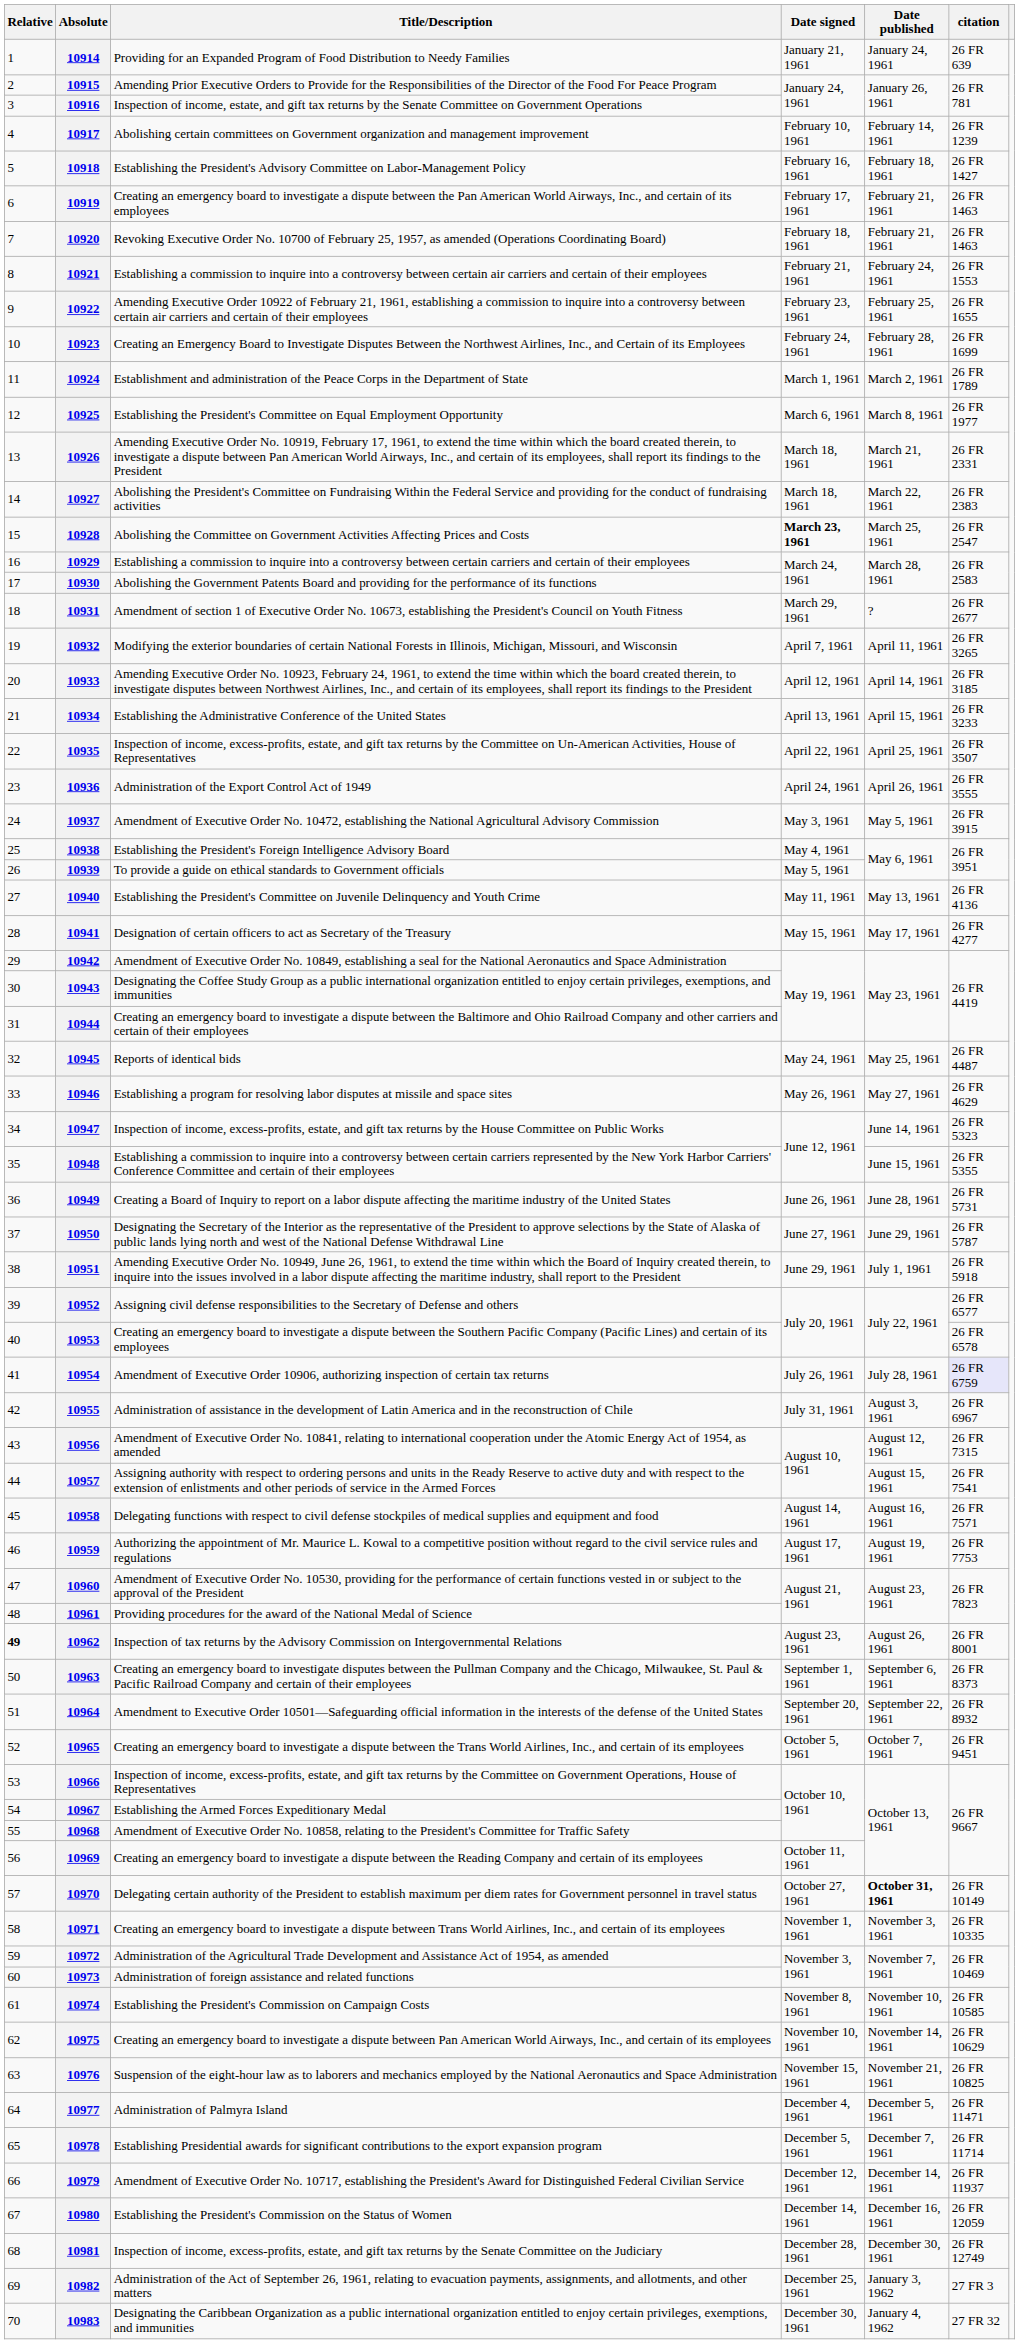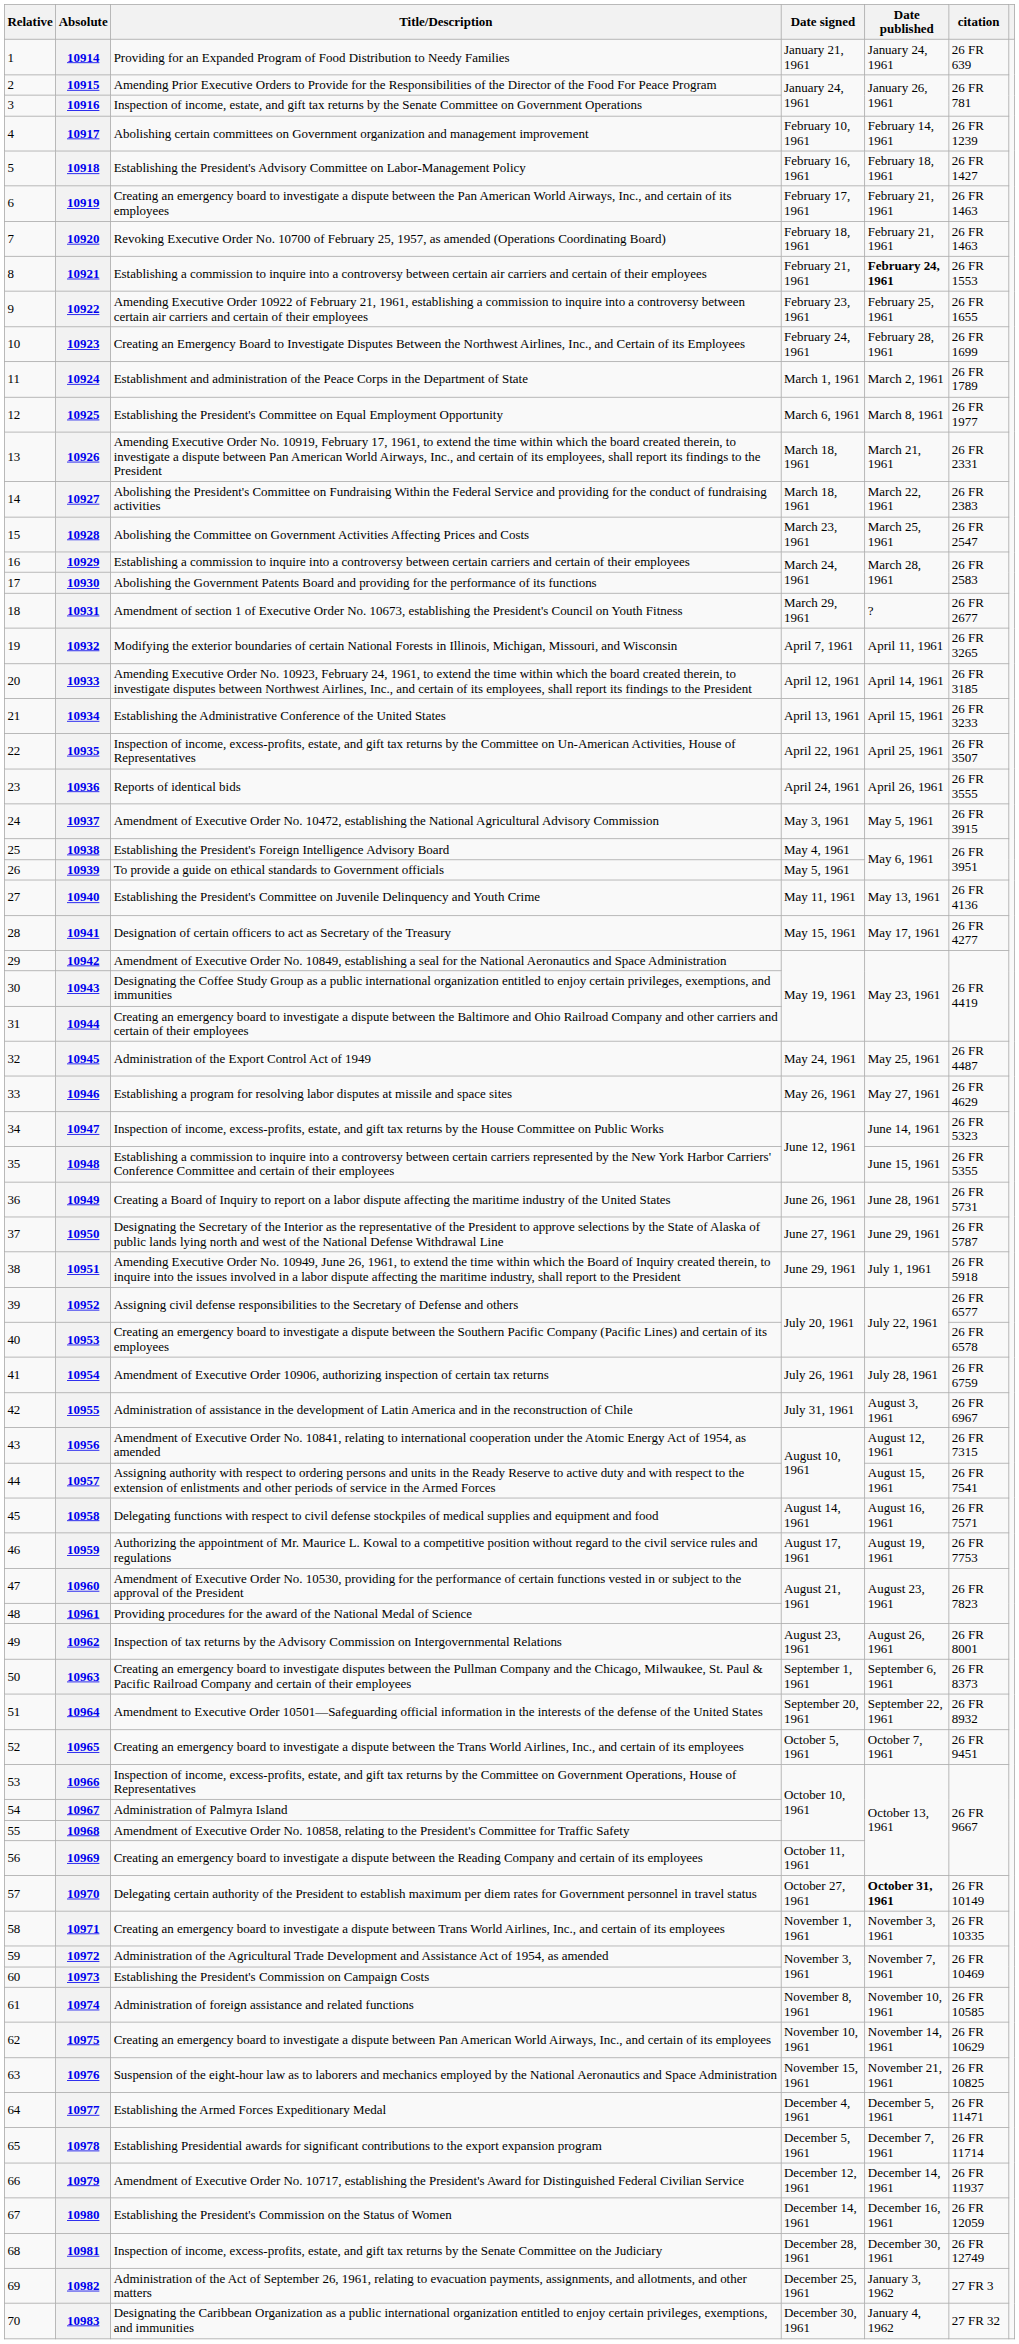 <table class="wikitable">
 <tr>
 <th>Relative </th>
 <th>Absolute </th>
 <th>Title/Description</th>
 <th>Date signed</th>
 <th>Date published</th>
 <th>citation</th>
 <th class="unsortable"></th>
 </tr>
 <tr>
 <td>1</td>
 <th><a href='#'>10914</a></th>
 <td>Providing for an Expanded Program of Food Distribution to Needy Families</td>
 <td>January 21, 1961</td>
 <td>January 24, 1961</td>
 <td>26 FR 639</td>
 <td rowspan="70"></td>
 </tr>
 <tr>
 <td>2</td>
 <th><a href='#'>10915</a></th>
 <td>Amending Prior Executive Orders to Provide for the Responsibilities of the Director of the Food For Peace Program</td>
 <td rowspan="2">January 24, 1961</td>
 <td rowspan="2">January 26, 1961</td>
 <td rowspan="2">26 FR 781</td>
 </tr>
 <tr>
 <td>3</td>
 <th><a href='#'>10916</a></th>
 <td>Inspection of income, estate, and gift tax returns by the Senate Committee on Government Operations</td>
 </tr>
 <tr>
 <td>4</td>
 <th><a href='#'>10917</a></th>
 <td>Abolishing certain committees on Government organization and management improvement</td>
 <td>February 10, 1961</td>
 <td>February 14, 1961</td>
 <td>26 FR 1239</td>
 </tr>
 <tr>
 <td>5</td>
 <th><a href='#'>10918</a></th>
 <td>Establishing the President's Advisory Committee on Labor-Management Policy</td>
 <td>February 16, 1961</td>
 <td>February 18, 1961</td>
 <td>26 FR 1427</td>
 </tr>
 <tr>
 <td>6</td>
 <th><a href='#'>10919</a></th>
 <td>Creating an emergency board to investigate a dispute between the Pan American World Airways, Inc., and certain of its employees</td>
 <td>February 17, 1961</td>
 <td>February 21, 1961</td>
 <td>26 FR 1463</td>
 </tr>
 <tr>
 <td>7</td>
 <th><a href='#'>10920</a></th>
 <td>Revoking Executive Order No. 10700 of February 25, 1957, as amended (Operations Coordinating Board)</td>
 <td>February 18, 1961</td>
 <td>February 21, 1961</td>
 <td>26 FR 1463</td>
 </tr>
 <tr>
 <td>8</td>
 <th><a href='#'>10921</a></th>
 <td>Establishing a commission to inquire into a controversy between certain air carriers and certain of their employees</td>
 <td>February 21, 1961</td>
-<td>February 24, 1961</td>
+<td><strong>February 24, 1961</strong></td>
 <td>26 FR 1553</td>
 </tr>
 <tr>
 <td>9</td>
 <th><a href='#'>10922</a></th>
 <td>Amending Executive Order 10922 of February 21, 1961, establishing a commission to inquire into a controversy between certain air carriers and certain of their employees</td>
 <td>February 23, 1961</td>
 <td>February 25, 1961</td>
 <td>26 FR 1655</td>
 </tr>
 <tr>
 <td>10</td>
 <th><a href='#'>10923</a></th>
 <td>Creating an Emergency Board to Investigate Disputes Between the Northwest Airlines, Inc., and Certain of its Employees</td>
 <td>February 24, 1961</td>
 <td>February 28, 1961</td>
 <td>26 FR 1699</td>
 </tr>
 <tr>
 <td>11</td>
 <th><a href='#'>10924</a></th>
 <td>Establishment and administration of the Peace Corps in the Department of State</td>
 <td>March 1, 1961</td>
 <td>March 2, 1961</td>
 <td>26 FR 1789</td>
 </tr>
 <tr>
 <td>12</td>
 <th><a href='#'>10925</a></th>
 <td>Establishing the President's Committee on Equal Employment Opportunity</td>
 <td>March 6, 1961</td>
 <td>March 8, 1961</td>
 <td>26 FR 1977</td>
 </tr>
 <tr>
 <td>13</td>
 <th><a href='#'>10926</a></th>
 <td>Amending Executive Order No. 10919, February 17, 1961, to extend the time within which the board created therein, to investigate a dispute between Pan American World Airways, Inc., and certain of its employees, shall report its findings to the President</td>
 <td>March 18, 1961</td>
 <td>March 21, 1961</td>
 <td>26 FR 2331</td>
 </tr>
 <tr>
 <td>14</td>
 <th><a href='#'>10927</a></th>
 <td>Abolishing the President's Committee on Fundraising Within the Federal Service and providing for the conduct of fundraising activities</td>
 <td>March 18, 1961</td>
 <td>March 22, 1961</td>
 <td>26 FR 2383</td>
 </tr>
 <tr>
 <td>15</td>
 <th><a href='#'>10928</a></th>
 <td>Abolishing the Committee on Government Activities Affecting Prices and Costs</td>
-<td><strong>March 23, 1961</strong></td>
+<td>March 23, 1961</td>
 <td>March 25, 1961</td>
 <td>26 FR 2547</td>
 </tr>
 <tr>
 <td>16</td>
 <th><a href='#'>10929</a></th>
 <td>Establishing a commission to inquire into a controversy between certain carriers and certain of their employees</td>
 <td rowspan="2">March 24, 1961</td>
 <td rowspan="2">March 28, 1961</td>
 <td rowspan="2">26 FR 2583</td>
 </tr>
 <tr>
 <td>17</td>
 <th><a href='#'>10930</a></th>
 <td>Abolishing the Government Patents Board and providing for the performance of its functions</td>
 </tr>
 <tr>
 <td>18</td>
 <th><a href='#'>10931</a></th>
 <td>Amendment of section 1 of Executive Order No. 10673, establishing the President's Council on Youth Fitness</td>
 <td>March 29, 1961</td>
 <td>?</td>
 <td>26 FR 2677</td>
 </tr>
 <tr>
 <td>19</td>
 <th><a href='#'>10932</a></th>
 <td>Modifying the exterior boundaries of certain National Forests in Illinois, Michigan, Missouri, and Wisconsin</td>
 <td>April 7, 1961</td>
 <td>April 11, 1961</td>
 <td>26 FR 3265</td>
 </tr>
 <tr>
 <td>20</td>
 <th><a href='#'>10933</a></th>
 <td>Amending Executive Order No. 10923, February 24, 1961, to extend the time within which the board created therein, to investigate disputes between Northwest Airlines, Inc., and certain of its employees, shall report its findings to the President</td>
 <td>April 12, 1961</td>
 <td>April 14, 1961</td>
 <td>26 FR 3185</td>
 </tr>
 <tr>
 <td>21</td>
 <th><a href='#'>10934</a></th>
 <td>Establishing the Administrative Conference of the United States</td>
 <td>April 13, 1961</td>
 <td>April 15, 1961</td>
 <td>26 FR 3233</td>
 </tr>
 <tr>
 <td>22</td>
 <th><a href='#'>10935</a></th>
 <td>Inspection of income, excess-profits, estate, and gift tax returns by the Committee on Un-American Activities, House of Representatives</td>
 <td>April 22, 1961</td>
 <td>April 25, 1961</td>
 <td>26 FR 3507</td>
 </tr>
 <tr>
 <td>23</td>
 <th><a href='#'>10936</a></th>
-<td>Administration of the Export Control Act of 1949</td>
+<td>Reports of identical bids</td>
 <td>April 24, 1961</td>
 <td>April 26, 1961</td>
 <td>26 FR 3555</td>
 </tr>
 <tr>
 <td>24</td>
 <th><a href='#'>10937</a></th>
 <td>Amendment of Executive Order No. 10472, establishing the National Agricultural Advisory Commission</td>
 <td>May 3, 1961</td>
 <td>May 5, 1961</td>
 <td>26 FR 3915</td>
 </tr>
 <tr>
 <td>25</td>
 <th><a href='#'>10938</a></th>
 <td>Establishing the President's Foreign Intelligence Advisory Board</td>
 <td>May 4, 1961</td>
 <td rowspan="2">May 6, 1961</td>
 <td rowspan="2">26 FR 3951</td>
 </tr>
 <tr>
 <td>26</td>
 <th><a href='#'>10939</a></th>
 <td>To provide a guide on ethical standards to Government officials</td>
 <td>May 5, 1961</td>
 </tr>
 <tr>
 <td>27</td>
 <th><a href='#'>10940</a></th>
 <td>Establishing the President's Committee on Juvenile Delinquency and Youth Crime</td>
 <td>May 11, 1961</td>
 <td>May 13, 1961</td>
 <td>26 FR 4136</td>
 </tr>
 <tr>
 <td>28</td>
 <th><a href='#'>10941</a></th>
 <td>Designation of certain officers to act as Secretary of the Treasury</td>
 <td>May 15, 1961</td>
 <td>May 17, 1961</td>
 <td>26 FR 4277</td>
 </tr>
 <tr>
 <td>29</td>
 <th><a href='#'>10942</a></th>
 <td>Amendment of Executive Order No. 10849, establishing a seal for the National Aeronautics and Space Administration</td>
 <td rowspan="3">May 19, 1961</td>
 <td rowspan="3">May 23, 1961</td>
 <td rowspan="3">26 FR 4419</td>
 </tr>
 <tr>
 <td>30</td>
 <th><a href='#'>10943</a></th>
 <td>Designating the Coffee Study Group as a public international organization entitled to enjoy certain privileges, exemptions, and immunities</td>
 </tr>
 <tr>
 <td>31</td>
 <th><a href='#'>10944</a></th>
 <td>Creating an emergency board to investigate a dispute between the Baltimore and Ohio Railroad Company and other carriers and certain of their employees</td>
 </tr>
 <tr>
 <td>32</td>
 <th><a href='#'>10945</a></th>
-<td>Reports of identical bids</td>
+<td>Administration of the Export Control Act of 1949</td>
 <td>May 24, 1961</td>
 <td>May 25, 1961</td>
 <td>26 FR 4487</td>
 </tr>
 <tr>
 <td>33</td>
 <th><a href='#'>10946</a></th>
 <td>Establishing a program for resolving labor disputes at missile and space sites</td>
 <td>May 26, 1961</td>
 <td>May 27, 1961</td>
 <td>26 FR 4629</td>
 </tr>
 <tr>
 <td>34</td>
 <th><a href='#'>10947</a></th>
 <td>Inspection of income, excess-profits, estate, and gift tax returns by the House Committee on Public Works</td>
 <td rowspan="2">June 12, 1961</td>
 <td>June 14, 1961</td>
 <td>26 FR 5323</td>
 </tr>
 <tr>
 <td>35</td>
 <th><a href='#'>10948</a></th>
 <td>Establishing a commission to inquire into a controversy between certain carriers represented by the New York Harbor Carriers' Conference Committee and certain of their employees</td>
 <td>June 15, 1961</td>
 <td>26 FR 5355</td>
 </tr>
 <tr>
 <td>36</td>
 <th><a href='#'>10949</a></th>
 <td>Creating a Board of Inquiry to report on a labor dispute affecting the maritime industry of the United States</td>
 <td>June 26, 1961</td>
 <td>June 28, 1961</td>
 <td>26 FR 5731</td>
 </tr>
 <tr>
 <td>37</td>
 <th><a href='#'>10950</a></th>
 <td>Designating the Secretary of the Interior as the representative of the President to approve selections by the State of Alaska of public lands lying north and west of the National Defense Withdrawal Line</td>
 <td>June 27, 1961</td>
 <td>June 29, 1961</td>
 <td>26 FR 5787</td>
 </tr>
 <tr>
 <td>38</td>
 <th><a href='#'>10951</a></th>
 <td>Amending Executive Order No. 10949, June 26, 1961, to extend the time within which the Board of Inquiry created therein, to inquire into the issues involved in a labor dispute affecting the maritime industry, shall report to the President</td>
 <td>June 29, 1961</td>
 <td>July 1, 1961</td>
 <td>26 FR 5918</td>
 </tr>
 <tr>
 <td>39</td>
 <th><a href='#'>10952</a></th>
 <td>Assigning civil defense responsibilities to the Secretary of Defense and others</td>
 <td rowspan="2">July 20, 1961</td>
 <td rowspan="2">July 22, 1961</td>
 <td>26 FR 6577</td>
 </tr>
 <tr>
 <td>40</td>
 <th><a href='#'>10953</a></th>
 <td>Creating an emergency board to investigate a dispute between the Southern Pacific Company (Pacific Lines) and certain of its employees</td>
 <td>26 FR 6578</td>
 </tr>
 <tr>
 <td>41</td>
 <th><a href='#'>10954</a></th>
 <td>Amendment of Executive Order 10906, authorizing inspection of certain tax returns</td>
 <td>July 26, 1961</td>
 <td>July 28, 1961</td>
-<td style="background: lavender;">26 FR 6759</td>
+<td>26 FR 6759</td>
 </tr>
 <tr>
 <td>42</td>
 <th><a href='#'>10955</a></th>
 <td>Administration of assistance in the development of Latin America and in the reconstruction of Chile</td>
 <td>July 31, 1961</td>
 <td>August 3, 1961</td>
 <td>26 FR 6967</td>
 </tr>
 <tr>
 <td>43</td>
 <th><a href='#'>10956</a></th>
 <td>Amendment of Executive Order No. 10841, relating to international cooperation under the Atomic Energy Act of 1954, as amended</td>
 <td rowspan="2">August 10, 1961</td>
 <td>August 12, 1961</td>
 <td>26 FR 7315</td>
 </tr>
 <tr>
 <td>44</td>
 <th><a href='#'>10957</a></th>
 <td>Assigning authority with respect to ordering persons and units in the Ready Reserve to active duty and with respect to the extension of enlistments and other periods of service in the Armed Forces</td>
 <td>August 15, 1961</td>
 <td>26 FR 7541</td>
 </tr>
 <tr>
 <td>45</td>
 <th><a href='#'>10958</a></th>
 <td>Delegating functions with respect to civil defense stockpiles of medical supplies and equipment and food</td>
 <td>August 14, 1961</td>
 <td>August 16, 1961</td>
 <td>26 FR 7571</td>
 </tr>
 <tr>
 <td>46</td>
 <th><a href='#'>10959</a></th>
 <td>Authorizing the appointment of Mr. Maurice L. Kowal to a competitive position without regard to the civil service rules and regulations</td>
 <td>August 17, 1961</td>
 <td>August 19, 1961</td>
 <td>26 FR 7753</td>
 </tr>
 <tr>
 <td>47</td>
 <th><a href='#'>10960</a></th>
 <td>Amendment of Executive Order No. 10530, providing for the performance of certain functions vested in or subject to the approval of the President</td>
 <td rowspan="2">August 21, 1961</td>
 <td rowspan="2">August 23, 1961</td>
 <td rowspan="2">26 FR 7823</td>
 </tr>
 <tr>
 <td>48</td>
 <th><a href='#'>10961</a></th>
 <td>Providing procedures for the award of the National Medal of Science</td>
 </tr>
 <tr>
-<td><strong>49</strong></td>
+<td>49</td>
 <th><a href='#'>10962</a></th>
 <td>Inspection of tax returns by the Advisory Commission on Intergovernmental Relations</td>
 <td>August 23, 1961</td>
 <td>August 26, 1961</td>
 <td>26 FR 8001</td>
 </tr>
 <tr>
 <td>50</td>
 <th><a href='#'>10963</a></th>
 <td>Creating an emergency board to investigate disputes between the Pullman Company and the Chicago, Milwaukee, St. Paul & Pacific Railroad Company and certain of their employees</td>
 <td>September 1, 1961</td>
 <td>September 6, 1961</td>
 <td>26 FR 8373</td>
 </tr>
 <tr>
 <td>51</td>
 <th><a href='#'>10964</a></th>
 <td>Amendment to Executive Order 10501—Safeguarding official information in the interests of the defense of the United States</td>
 <td>September 20, 1961</td>
 <td>September 22, 1961</td>
 <td>26 FR 8932</td>
 </tr>
 <tr>
 <td>52</td>
 <th><a href='#'>10965</a></th>
 <td>Creating an emergency board to investigate a dispute between the Trans World Airlines, Inc., and certain of its employees</td>
 <td>October 5, 1961</td>
 <td>October 7, 1961</td>
 <td>26 FR 9451</td>
 </tr>
 <tr>
 <td>53</td>
 <th><a href='#'>10966</a></th>
 <td>Inspection of income, excess-profits, estate, and gift tax returns by the Committee on Government Operations, House of Representatives</td>
 <td rowspan="3">October 10, 1961</td>
 <td rowspan="4">October 13, 1961</td>
 <td rowspan="4">26 FR 9667</td>
 </tr>
 <tr>
 <td>54</td>
 <th><a href='#'>10967</a></th>
-<td>Establishing the Armed Forces Expeditionary Medal</td>
+<td>Administration of Palmyra Island</td>
 </tr>
 <tr>
 <td>55</td>
 <th><a href='#'>10968</a></th>
 <td>Amendment of Executive Order No. 10858, relating to the President's Committee for Traffic Safety</td>
 </tr>
 <tr>
 <td>56</td>
 <th><a href='#'>10969</a></th>
 <td>Creating an emergency board to investigate a dispute between the Reading Company and certain of its employees</td>
 <td>October 11, 1961</td>
 </tr>
 <tr>
 <td>57</td>
 <th><a href='#'>10970</a></th>
 <td>Delegating certain authority of the President to establish maximum per diem rates for Government personnel in travel status</td>
 <td>October 27, 1961</td>
 <td><strong>October 31, 1961</strong></td>
 <td>26 FR 10149</td>
 </tr>
 <tr>
 <td>58</td>
 <th><a href='#'>10971</a></th>
 <td>Creating an emergency board to investigate a dispute between Trans World Airlines, Inc., and certain of its employees</td>
 <td>November 1, 1961</td>
 <td>November 3, 1961</td>
 <td>26 FR 10335</td>
 </tr>
 <tr>
 <td>59</td>
 <th><a href='#'>10972</a></th>
 <td>Administration of the Agricultural Trade Development and Assistance Act of 1954, as amended</td>
 <td rowspan="2">November 3, 1961</td>
 <td rowspan="2">November 7, 1961</td>
 <td rowspan="2">26 FR 10469</td>
 </tr>
 <tr>
 <td>60</td>
 <th><a href='#'>10973</a></th>
-<td>Administration of foreign assistance and related functions</td>
+<td>Establishing the President's Commission on Campaign Costs</td>
 </tr>
 <tr>
 <td>61</td>
 <th><a href='#'>10974</a></th>
-<td>Establishing the President's Commission on Campaign Costs</td>
+<td>Administration of foreign assistance and related functions</td>
 <td>November 8, 1961</td>
 <td>November 10, 1961</td>
 <td>26 FR 10585</td>
 </tr>
 <tr>
 <td>62</td>
 <th><a href='#'>10975</a></th>
 <td>Creating an emergency board to investigate a dispute between Pan American World Airways, Inc., and certain of its employees</td>
 <td>November 10, 1961</td>
 <td>November 14, 1961</td>
 <td>26 FR 10629</td>
 </tr>
 <tr>
 <td>63</td>
 <th><a href='#'>10976</a></th>
 <td>Suspension of the eight-hour law as to laborers and mechanics employed by the National Aeronautics and Space Administration</td>
 <td>November 15, 1961</td>
 <td>November 21, 1961</td>
 <td>26 FR 10825</td>
 </tr>
 <tr>
 <td>64</td>
 <th><a href='#'>10977</a></th>
-<td>Administration of Palmyra Island</td>
+<td>Establishing the Armed Forces Expeditionary Medal</td>
 <td>December 4, 1961</td>
 <td>December 5, 1961</td>
 <td>26 FR 11471</td>
 </tr>
 <tr>
 <td>65</td>
 <th><a href='#'>10978</a></th>
 <td>Establishing Presidential awards for significant contributions to the export expansion program</td>
 <td>December 5, 1961</td>
 <td>December 7, 1961</td>
 <td>26 FR 11714</td>
 </tr>
 <tr>
 <td>66</td>
 <th><a href='#'>10979</a></th>
 <td>Amendment of Executive Order No. 10717, establishing the President's Award for Distinguished Federal Civilian Service</td>
 <td>December 12, 1961</td>
 <td>December 14, 1961</td>
 <td>26 FR 11937</td>
 </tr>
 <tr>
 <td>67</td>
 <th><a href='#'>10980</a></th>
 <td>Establishing the President's Commission on the Status of Women</td>
 <td>December 14, 1961</td>
 <td>December 16, 1961</td>
 <td>26 FR 12059</td>
 </tr>
 <tr>
 <td>68</td>
 <th><a href='#'>10981</a></th>
 <td>Inspection of income, excess-profits, estate, and gift tax returns by the Senate Committee on the Judiciary</td>
 <td>December 28, 1961</td>
 <td>December 30, 1961</td>
 <td>26 FR 12749</td>
 </tr>
 <tr>
 <td>69</td>
 <th><a href='#'>10982</a></th>
 <td>Administration of the Act of September 26, 1961, relating to evacuation payments, assignments, and allotments, and other matters</td>
 <td>December 25, 1961</td>
 <td>January 3, 1962</td>
 <td>27 FR 3</td>
 </tr>
 <tr>
 <td>70</td>
 <th><a href='#'>10983</a></th>
 <td>Designating the Caribbean Organization as a public international organization entitled to enjoy certain privileges, exemptions, and immunities</td>
 <td>December 30, 1961</td>
 <td>January 4, 1962</td>
 <td>27 FR 32</td>
 </tr>
 </table>
